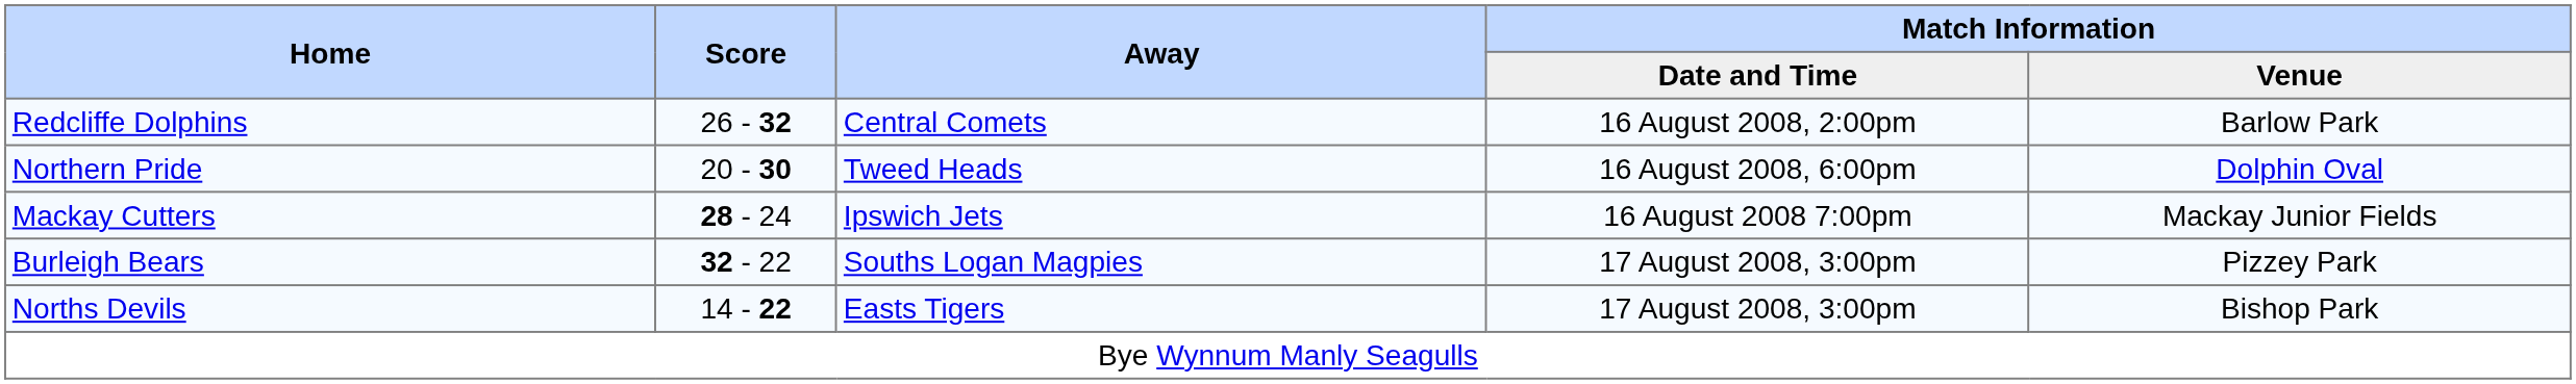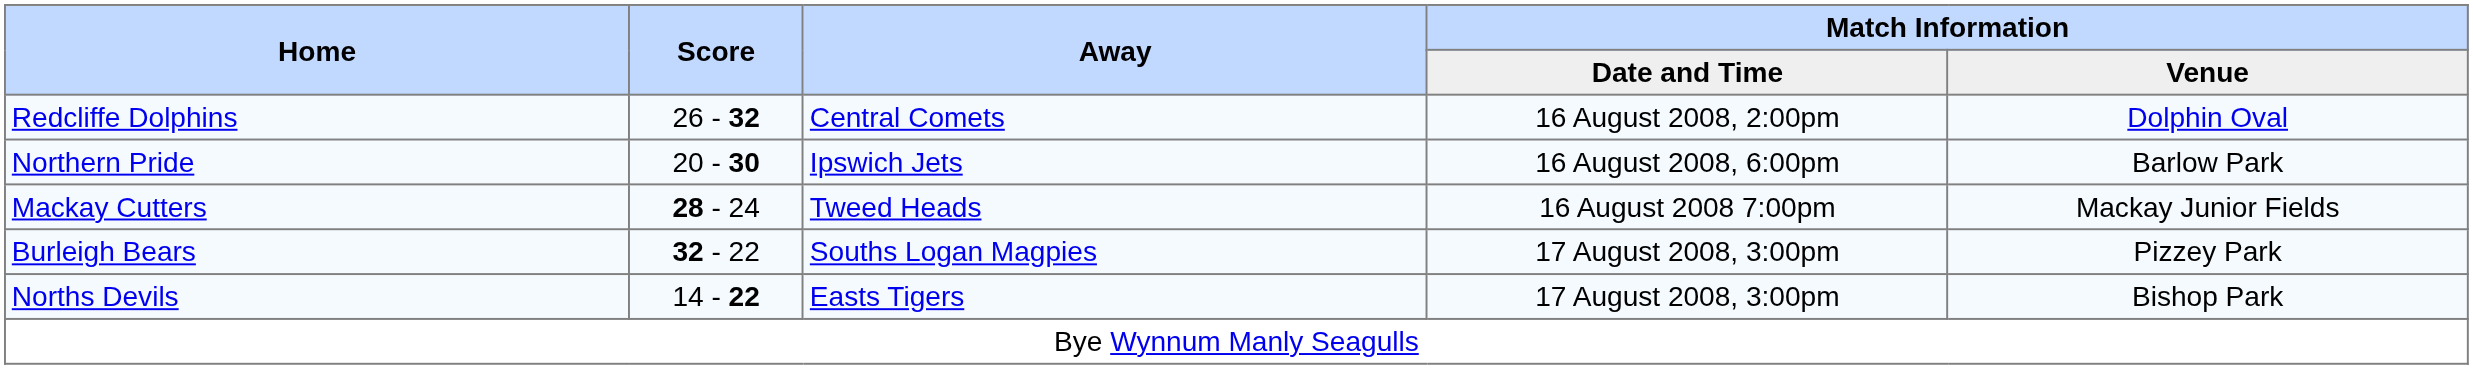 <table border=1 style="border-collapse:collapse; font-size:90%; text-align:center;" cellpadding=3 cellspacing=0>
 <tr bgcolor=#C1D8FF>
 <th rowspan=2 width=12%>Home</th>
 <th rowspan=2 width=3%>Score</th>
 <th rowspan=2 width=12%>Away</th>
 <th colspan=5>Match Information</th>
 </tr>
 <tr bgcolor=#EFEFEF>
 <th width=10%>Date and Time</th>
 <th width=10%>Venue</th>
 </tr>
 <tr bgcolor=#F5FAFF>
 <td align=left> <a href='#'>Redcliffe Dolphins</a></td>
 <td>26 - <strong>32</strong></td>
 <td align=left> <a href='#'>Central Comets</a></td>
 <td>16 August 2008, 2:00pm</td>
-<td>Barlow Park</td>
+<td><a href='#'>Dolphin Oval</a></td>
 </tr>
 <tr bgcolor=#F5FAFF>
 <td align=left> <a href='#'>Northern Pride</a></td>
 <td>20 - <strong>30</strong></td>
-<td align=left> <a href='#'>Tweed Heads</a></td>
+<td align=left> <a href='#'>Ipswich Jets</a></td>
 <td>16 August 2008, 6:00pm</td>
-<td><a href='#'>Dolphin Oval</a></td>
+<td>Barlow Park</td>
 </tr>
 <tr bgcolor=#F5FAFF>
 <td align=left> <a href='#'>Mackay Cutters</a></td>
 <td><strong>28</strong> - 24</td>
-<td align=left> <a href='#'>Ipswich Jets</a></td>
+<td align=left> <a href='#'>Tweed Heads</a></td>
 <td>16 August 2008 7:00pm</td>
 <td>Mackay Junior Fields</td>
 </tr>
 <tr bgcolor=#F5FAFF>
 <td align=left> <a href='#'>Burleigh Bears</a></td>
 <td><strong>32</strong> - 22</td>
 <td align=left> <a href='#'>Souths Logan Magpies</a></td>
 <td>17 August 2008, 3:00pm</td>
 <td>Pizzey Park</td>
 </tr>
 <tr bgcolor=#F5FAFF>
 <td align=left> <a href='#'>Norths Devils</a></td>
 <td>14 - <strong>22</strong></td>
 <td align=left> <a href='#'>Easts Tigers</a></td>
 <td>17 August 2008, 3:00pm</td>
 <td>Bishop Park</td>
 </tr>
 <tr>
 <td colspan=5>Bye  <a href='#'>Wynnum Manly Seagulls</a></td>
 </tr>
 </table>
